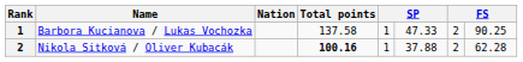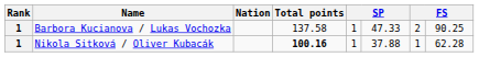 <table class="wikitable sortable">
 <tr>
 <th>Rank</th>
 <th>Name</th>
 <th>Nation</th>
 <th>Total points</th>
 <th colspan="2" width="80px"><a href='#'>SP</a></th>
 <th colspan="2" width="80px"><a href='#'>FS</a></th>
 </tr>
 <tr>
 <th>1</th>
 <td><a href='#'>Barbora Kucianova</a> / <a href='#'>Lukas Vochozka</a></td>
 <td></td>
 <td align="center">137.58</td>
 <td align="center">1</td>
 <td align="center">47.33</td>
 <td align="center">2</td>
 <td align="center">90.25</td>
 </tr>
 <tr>
-<th>2</th>
+<th>1</th>
 <td><a href='#'>Nikola Sitková</a> / <a href='#'>Oliver Kubacák</a></td>
 <td></td>
 <td align="center"><strong>100.16</strong></td>
 <td align="center">1</td>
 <td align="center">37.88</td>
-<td align="center">2</td>
+<td align="center">1</td>
 <td align="center">62.28</td>
 </tr>
 </table>
